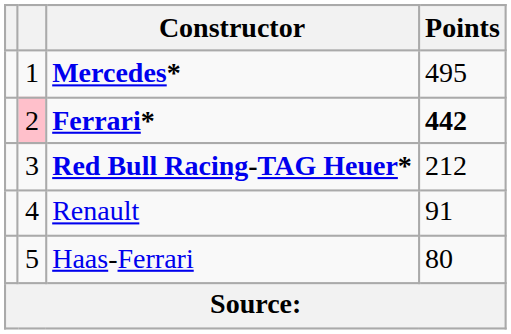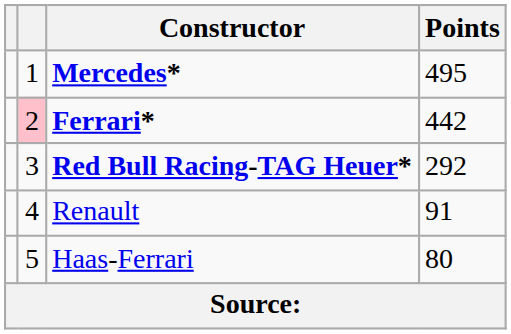 <table class="wikitable" style="font-size: 85%;">
 <tr>
 <th></th>
 <th></th>
 <th>Constructor</th>
 <th>Points</th>
 </tr>
 <tr>
 <td align="left"></td>
 <td align="center">1</td>
 <td> <strong><a href='#'>Mercedes</a>*</strong></td>
 <td>495</td>
 </tr>
 <tr>
 <td align="left"></td>
 <td align="center" style="background: pink;">2</td>
 <td> <strong><a href='#'>Ferrari</a>*</strong></td>
-<td><strong>442</strong></td>
+<td>442</td>
 </tr>
 <tr>
 <td align="left"></td>
 <td align="center">3</td>
 <td> <strong><a href='#'>Red Bull Racing</a>-<a href='#'>TAG Heuer</a>*</strong></td>
-<td>212</td>
+<td>292</td>
 </tr>
 <tr>
 <td align="left"></td>
 <td align="center">4</td>
 <td> <a href='#'>Renault</a></td>
 <td>91</td>
 </tr>
 <tr>
 <td align="left"></td>
 <td align="center">5</td>
 <td> <a href='#'>Haas</a>-<a href='#'>Ferrari</a></td>
 <td>80</td>
 </tr>
 <tr>
 <th colspan=4>Source:</th>
 </tr>
 </table>
